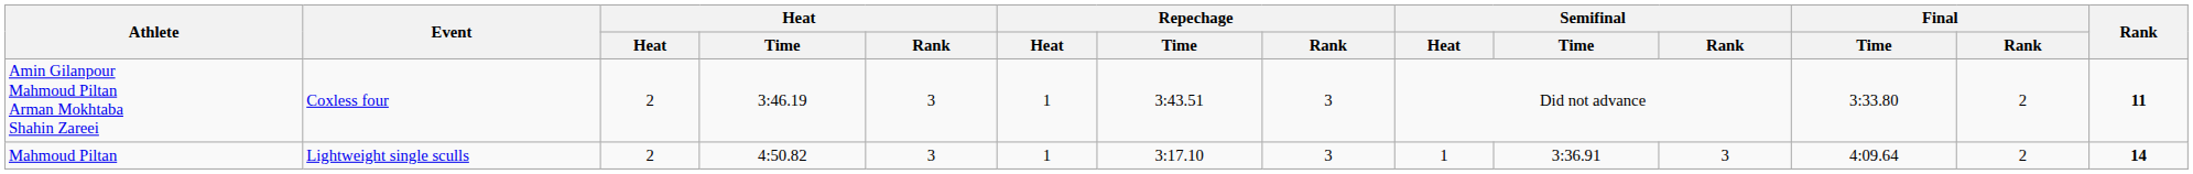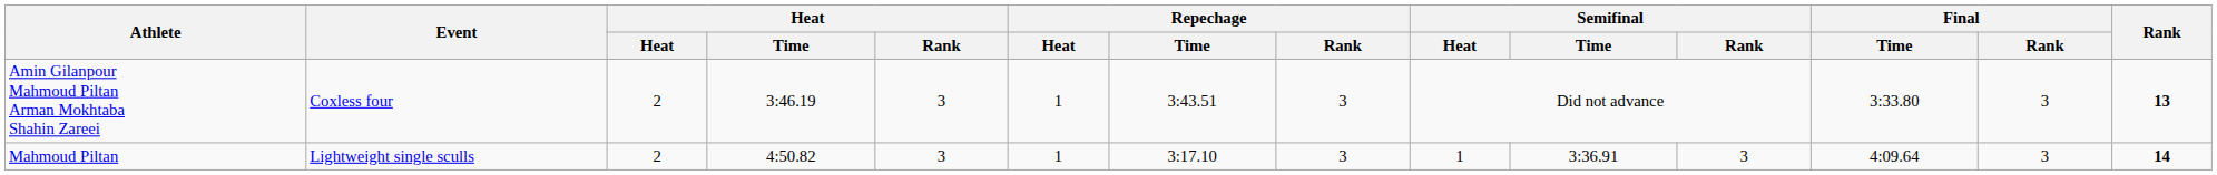 <table class="wikitable" width="98%" style="text-align:center; font-size:90%">
 <tr>
 <th rowspan="2" width="9%">Athlete</th>
 <th rowspan="2" width="9%">Event</th>
 <th colspan="3" width="12%">Heat</th>
 <th colspan="3" width="12%">Repechage</th>
 <th colspan="3" width="12%">Semifinal</th>
 <th colspan="2" width="9%">Final</th>
 <th rowspan="2" width="3%">Rank</th>
 </tr>
 <tr>
 <th width="3%">Heat</th>
 <th width="5%">Time</th>
 <th>Rank</th>
 <th width="3%">Heat</th>
 <th width="5%">Time</th>
 <th>Rank</th>
 <th width="3%">Heat</th>
 <th width="5%">Time</th>
 <th>Rank</th>
 <th width="5%">Time</th>
 <th>Rank</th>
 </tr>
 <tr>
 <td align="left"><a href='#'>Amin Gilanpour</a><br><a href='#'>Mahmoud Piltan</a><br><a href='#'>Arman Mokhtaba</a><br><a href='#'>Shahin Zareei</a></td>
 <td align="left"><a href='#'>Coxless four</a></td>
 <td>2</td>
 <td>3:46.19</td>
 <td>3</td>
 <td>1</td>
 <td>3:43.51</td>
 <td>3 <strong></strong></td>
 <td colspan=3>Did not advance</td>
 <td>3:33.80</td>
-<td>2</td>
-<td><strong>11</strong></td>
+<td>3</td>
+<td><strong>13</strong></td>
 </tr>
 <tr>
 <td align="left"><a href='#'>Mahmoud Piltan</a></td>
 <td align="left"><a href='#'>Lightweight single sculls</a></td>
 <td>2</td>
 <td>4:50.82</td>
 <td>3</td>
 <td>1</td>
 <td>3:17.10</td>
 <td>3 <strong></strong></td>
 <td>1</td>
 <td>3:36.91</td>
 <td>3 <strong></strong></td>
 <td>4:09.64</td>
-<td>2</td>
+<td>3</td>
 <td><strong>14</strong></td>
 </tr>
 </table>
